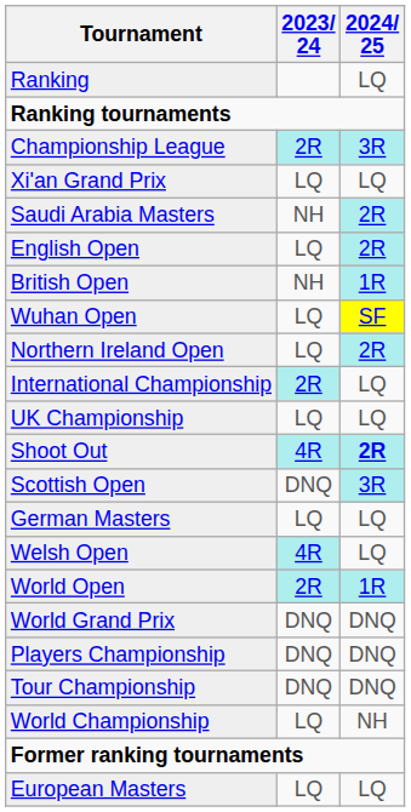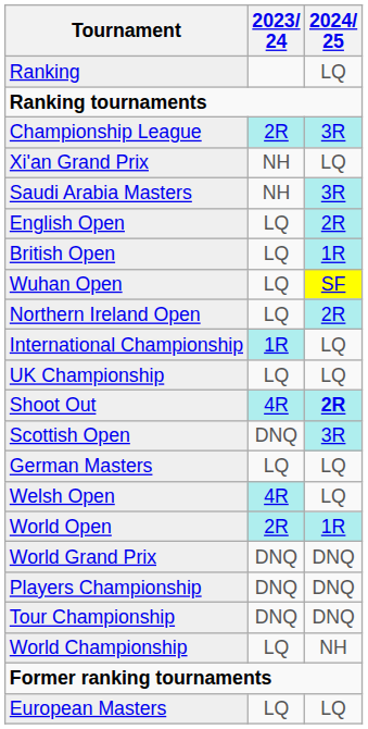 <table class="wikitable" style="font-size:85%;">
 <tr>
 <th>Tournament</th>
 <th><a href='#'>2023/<br>24</a></th>
 <th><a href='#'>2024/<br>25</a></th>
 </tr>
 <tr>
 <td style="background:#EFEFEF;"><a href='#'>Ranking</a></td>
 <td align="center"></td>
 <td align="center" style="color:#555555;">LQ</td>
 </tr>
 <tr>
 <td colspan="10"><strong>Ranking tournaments</strong></td>
 </tr>
 <tr>
 <td style="background:#EFEFEF;"><a href='#'>Championship League</a></td>
 <td align="center" style="background:#afeeee;"><a href='#'>2R</a></td>
 <td align="center" style="background:#afeeee;"><a href='#'>3R</a></td>
 </tr>
 <tr>
 <td style="background:#EFEFEF;"><a href='#'>Xi'an Grand Prix</a></td>
-<td align="center" style="color:#555555;">LQ</td>
+<td align="center" style="color:#555555;">NH</td>
 <td align="center" style="color:#555555;">LQ</td>
 </tr>
 <tr>
 <td style="background:#EFEFEF;"><a href='#'>Saudi Arabia Masters</a></td>
 <td align="center" style="color:#555555;">NH</td>
-<td align="center" style="background:#afeeee;"><a href='#'>2R</a></td>
+<td align="center" style="background:#afeeee;"><a href='#'>3R</a></td>
 </tr>
 <tr>
 <td style="background:#EFEFEF;"><a href='#'>English Open</a></td>
 <td align="center" style="color:#555555;">LQ</td>
 <td style="text-align:center; background:#afeeee;"><a href='#'>2R</a></td>
 </tr>
 <tr>
 <td style="background:#EFEFEF;"><a href='#'>British Open</a></td>
-<td align="center" style="color:#555555;">NH</td>
+<td align="center" style="color:#555555;">LQ</td>
 <td align="center" style="background:#afeeee;"><a href='#'>1R</a></td>
 </tr>
 <tr>
 <td style="background:#EFEFEF;"><a href='#'>Wuhan Open</a></td>
 <td align="center" style="color:#555555;">LQ</td>
 <td align="center" style="background:yellow;"><a href='#'>SF</a></td>
 </tr>
 <tr>
 <td style="background:#EFEFEF;"><a href='#'>Northern Ireland Open</a></td>
 <td align="center" style="color:#555555;">LQ</td>
 <td style="text-align:center; background:#afeeee;"><a href='#'>2R</a></td>
 </tr>
 <tr>
 <td style="background:#EFEFEF;"><a href='#'>International Championship</a></td>
-<td align="center" style="background:#afeeee;"><a href='#'>2R</a></td>
+<td align="center" style="background:#afeeee;"><a href='#'>1R</a></td>
 <td align="center" style="color:#555555;">LQ</td>
 </tr>
 <tr>
 <td style="background:#EFEFEF;"><a href='#'>UK Championship</a></td>
 <td align="center" style="color:#555555;">LQ</td>
 <td align="center" style="color:#555555;">LQ</td>
 </tr>
 <tr>
 <td style="background:#EFEFEF;"><a href='#'>Shoot Out</a></td>
 <td align="center" style="background:#afeeee;"><a href='#'>4R</a></td>
 <td align="center" style="background:#afeeee;"><strong><a href='#'>2R</a></strong></td>
 </tr>
 <tr>
 <td style="background:#EFEFEF;"><a href='#'>Scottish Open</a></td>
 <td align="center" style="color:#555555;">DNQ</td>
 <td align="center" style="background:#afeeee;"><a href='#'>3R</a></td>
 </tr>
 <tr>
 <td style="background:#EFEFEF;"><a href='#'>German Masters</a></td>
 <td align="center" style="color:#555555;">LQ</td>
 <td align="center" style="color:#555555;">LQ</td>
 </tr>
 <tr>
 <td style="background:#EFEFEF;"><a href='#'>Welsh Open</a></td>
 <td align="center" style="background:#afeeee;"><a href='#'>4R</a></td>
 <td align="center" style="color:#555555;">LQ</td>
 </tr>
 <tr>
 <td style="background:#EFEFEF;"><a href='#'>World Open</a></td>
 <td align="center" style="background:#afeeee;"><a href='#'>2R</a></td>
 <td align="center" style="background:#afeeee;"><a href='#'>1R</a></td>
 </tr>
 <tr>
 <td style="background:#EFEFEF;"><a href='#'>World Grand Prix</a></td>
 <td align="center" style="color:#555555;">DNQ</td>
 <td align="center" style="color:#555555;">DNQ</td>
 </tr>
 <tr>
 <td style="background:#EFEFEF;"><a href='#'>Players Championship</a></td>
 <td align="center" style="color:#555555;">DNQ</td>
 <td align="center" style="color:#555555;">DNQ</td>
 </tr>
 <tr>
 <td style="background:#EFEFEF;"><a href='#'>Tour Championship</a></td>
 <td align="center" style="color:#555555;">DNQ</td>
 <td align="center" style="color:#555555;">DNQ</td>
 </tr>
 <tr>
 <td style="background:#EFEFEF;"><a href='#'>World Championship</a></td>
 <td align="center" style="color:#555555;">LQ</td>
 <td align="center" style="color:#555555;">NH</td>
 </tr>
 <tr>
 <td colspan="10"><strong>Former ranking tournaments</strong></td>
 </tr>
 <tr>
 <td style="background:#EFEFEF;"><a href='#'>European Masters</a></td>
 <td align="center" style="color:#555555;">LQ</td>
 <td align="center" style="color:#555555;">LQ</td>
 </tr>
 </table>
